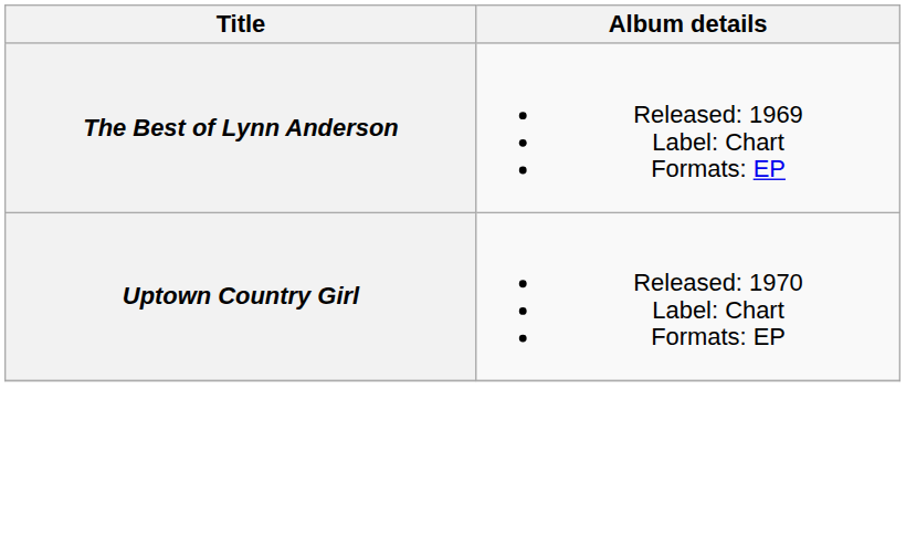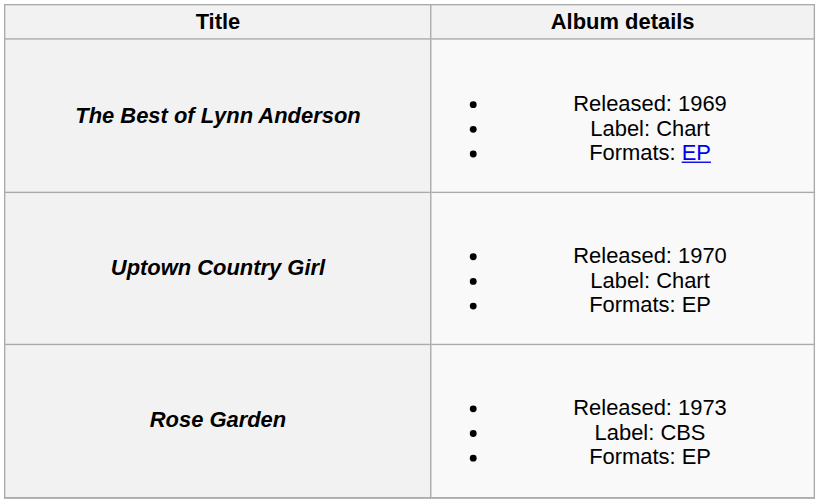 <table class="wikitable plainrowheaders" style="text-align:center;">
 <tr>
 <th scope="col" style="width:19em;">Title</th>
 <th scope="col" style="width:17em;">Album details</th>
 </tr>
 <tr>
 <th scope="row"><em>The Best of Lynn Anderson</em></th>
 <td><br><ul><li>Released: 1969</li><li>Label: Chart</li><li>Formats: <a href='#'>EP</a></li></ul></td>
 </tr>
 <tr>
 <th scope="row"><em>Uptown Country Girl</em></th>
 <td><br><ul><li>Released: 1970</li><li>Label: Chart</li><li>Formats: EP</li></ul></td>
 </tr>
 <tr>
+<th scope="row"><em>Rose Garden</em></th>
+<td><br><ul><li>Released: 1973</li><li>Label: CBS</li><li>Formats: EP</li></ul></td>
+</tr>
+<tr>
 </tr>
 </table>
